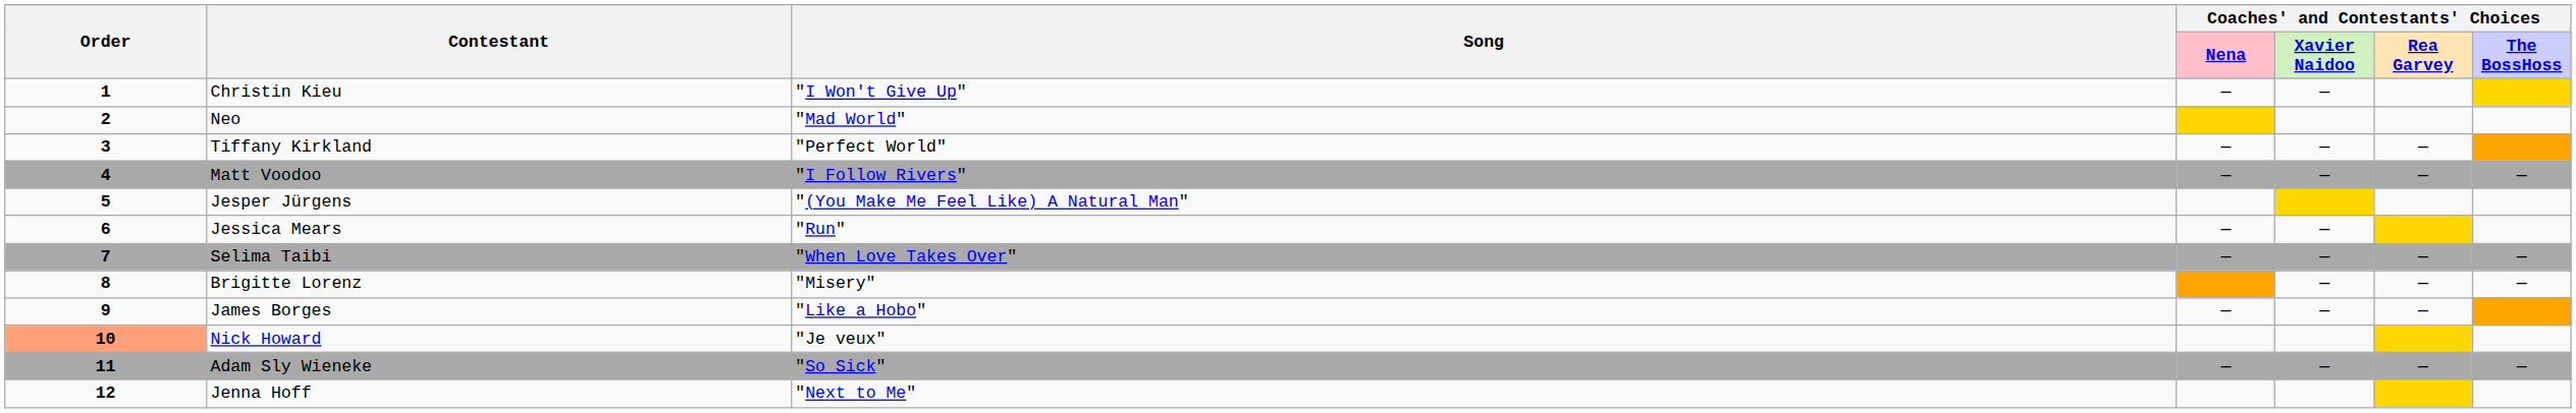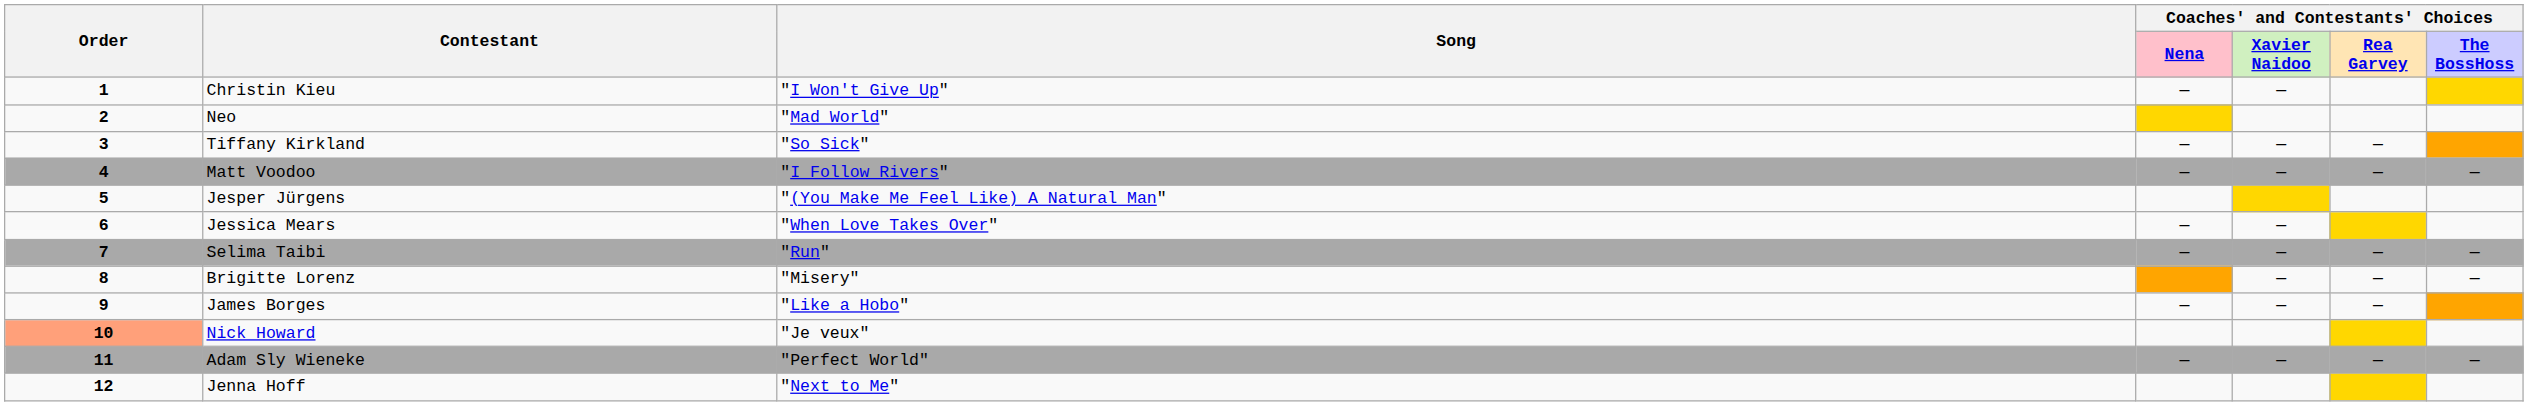 <table class="wikitable" style="width:100%;">
 <tr>
 <th rowspan=2>Order</th>
 <th rowspan=2>Contestant</th>
 <th rowspan=2>Song</th>
 <th colspan=4>Coaches' and Contestants' Choices</th>
 </tr>
 <tr>
 <th style="background-color:pink" width="70"><a href='#'>Nena</a></th>
 <th style="background-color:#d0f0c0" width="70"><a href='#'>Xavier Naidoo</a></th>
 <th style="background-color:#ffe5b4" width="70"><a href='#'>Rea Garvey</a></th>
 <th style="background-color:#ccf" width="70"><a href='#'>The BossHoss</a></th>
 </tr>
 <tr>
 <td align="center"><strong>1</strong></td>
 <td>Christin Kieu</td>
 <td>"<a href='#'>I Won't Give Up</a>"</td>
 <td align="center">—</td>
 <td align="center">—</td>
 <td style=";text-align:center;"></td>
 <td style="background:gold;text-align:center;"></td>
 </tr>
 <tr>
 <td align="center"><strong>2</strong></td>
 <td>Neo</td>
 <td>"<a href='#'>Mad World</a>"</td>
 <td style="background:gold;text-align:center;"></td>
 <td style=";text-align:center;"></td>
 <td style=";text-align:center;"></td>
 <td style=";text-align:center;"></td>
 </tr>
 <tr>
 <td align="center"><strong>3</strong></td>
 <td>Tiffany Kirkland</td>
-<td>"Perfect World"</td>
+<td>"<a href='#'>So Sick</a>"</td>
 <td align="center">—</td>
 <td align="center">—</td>
 <td align="center">—</td>
 <td style="background:orange;text-align:center;"></td>
 </tr>
 <tr bgcolor=darkgrey>
 <td align="center"><strong>4</strong></td>
 <td>Matt Voodoo</td>
 <td>"<a href='#'>I Follow Rivers</a>"</td>
 <td align="center">—</td>
 <td align="center">—</td>
 <td align="center">—</td>
 <td align="center">—</td>
 </tr>
 <tr>
 <td align="center"><strong>5</strong></td>
 <td>Jesper Jürgens</td>
 <td>"<a href='#'>(You Make Me Feel Like) A Natural Man</a>"</td>
 <td style=";text-align:center;"></td>
 <td style="background:gold;text-align:center;"></td>
 <td style=";text-align:center;"></td>
 <td style=";text-align:center;"></td>
 </tr>
 <tr>
 <td align="center"><strong>6</strong></td>
 <td>Jessica Mears</td>
-<td>"<a href='#'>Run</a>"</td>
+<td>"<a href='#'>When Love Takes Over</a>"</td>
 <td align="center">—</td>
 <td align="center">—</td>
 <td style="background:gold;text-align:center;"></td>
 <td style=";text-align:center;"></td>
 </tr>
 <tr bgcolor=darkgrey>
 <td align="center"><strong>7</strong></td>
 <td>Selima Taibi</td>
-<td>"<a href='#'>When Love Takes Over</a>"</td>
+<td>"<a href='#'>Run</a>"</td>
 <td align="center">—</td>
 <td align="center">—</td>
 <td align="center">—</td>
 <td align="center">—</td>
 </tr>
 <tr>
 <td align="center"><strong>8</strong></td>
 <td>Brigitte Lorenz</td>
 <td>"Misery"</td>
 <td style="background:orange;text-align:center;"></td>
 <td align="center">—</td>
 <td align="center">—</td>
 <td align="center">—</td>
 </tr>
 <tr>
 <td align="center"><strong>9</strong></td>
 <td>James Borges</td>
 <td>"<a href='#'>Like a Hobo</a>"</td>
 <td align="center">—</td>
 <td align="center">—</td>
 <td align="center">—</td>
 <td style="background:orange;text-align:center;"></td>
 </tr>
 <tr>
 <td align="center" style="background: lightsalmon;"><strong>10</strong></td>
 <td><a href='#'>Nick Howard</a></td>
 <td>"Je veux"</td>
 <td style="text-align:center;"></td>
 <td style="text-align:center;"></td>
 <td style="background:gold;text-align:center;"></td>
 <td style="text-align:center;"></td>
 </tr>
 <tr bgcolor=darkgrey>
 <td align="center"><strong>11</strong></td>
 <td>Adam Sly Wieneke</td>
-<td>"<a href='#'>So Sick</a>"</td>
+<td>"Perfect World"</td>
 <td align="center">—</td>
 <td align="center">—</td>
 <td align="center">—</td>
 <td align="center">—</td>
 </tr>
 <tr>
 <td align="center"><strong>12</strong></td>
 <td>Jenna Hoff</td>
 <td>"<a href='#'>Next to Me</a>"</td>
 <td style="text-align:center;"></td>
 <td style="text-align:center;"></td>
 <td style="background:gold;text-align:center;"></td>
 <td style="text-align:center;"></td>
 </tr>
 </table>
